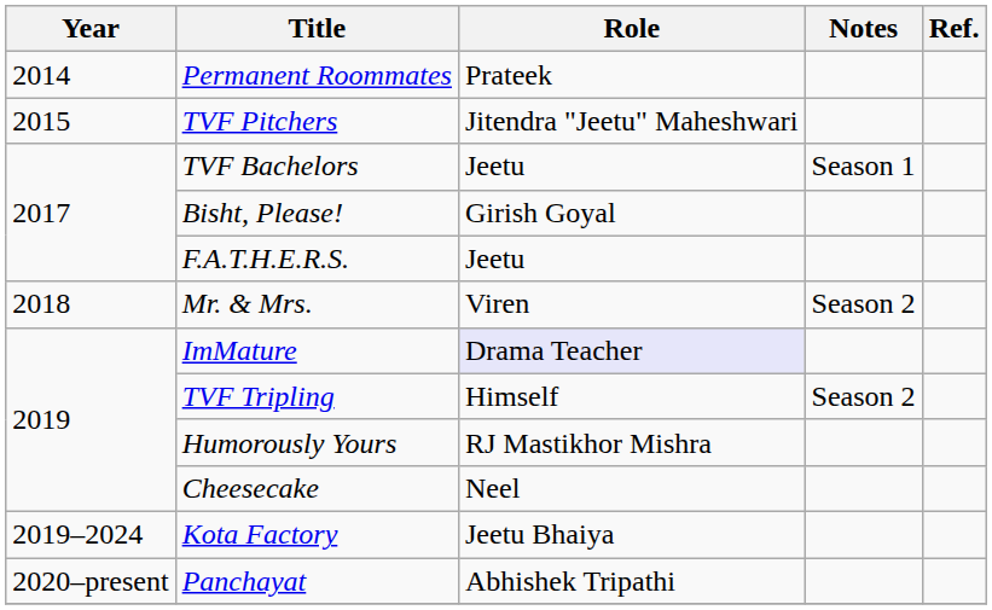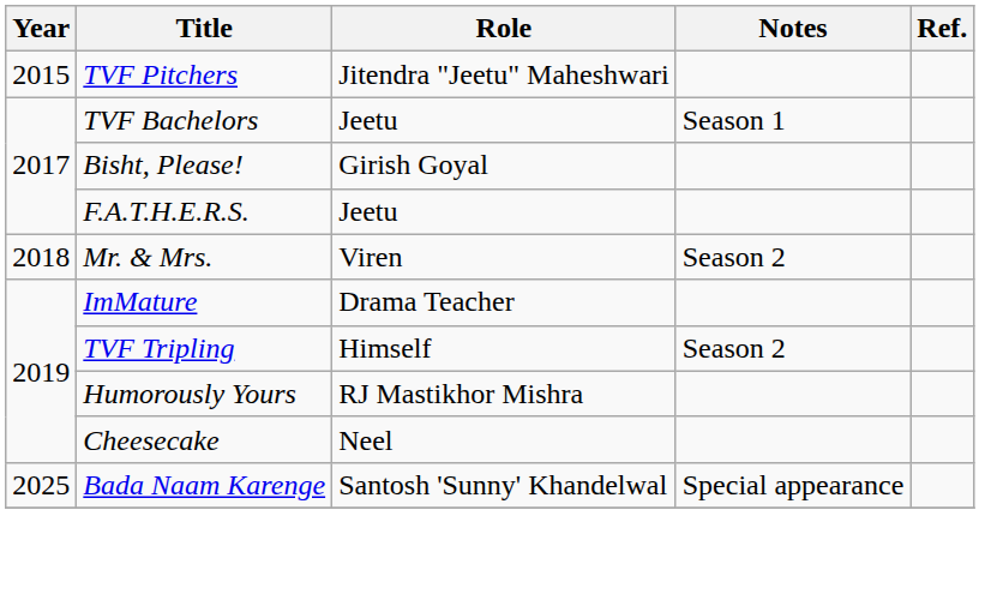 <table class="wikitable">
 <tr>
 <th>Year</th>
 <th>Title</th>
 <th>Role</th>
 <th>Notes</th>
 <th>Ref.</th>
-</tr>
-<tr>
-<td>2014</td>
-<td><em><a href='#'>Permanent Roommates</a></em></td>
-<td>Prateek</td>
-<td></td>
-<td></td>
 </tr>
 <tr>
 <td>2015</td>
 <td><em><a href='#'>TVF Pitchers</a></em></td>
 <td>Jitendra "Jeetu" Maheshwari</td>
 <td></td>
 <td></td>
 </tr>
 <tr>
 <td rowspan=3>2017</td>
 <td><em>TVF Bachelors</em></td>
 <td>Jeetu</td>
 <td>Season 1</td>
 <td></td>
 </tr>
 <tr>
 <td><em>Bisht, Please!</em></td>
 <td>Girish Goyal</td>
 <td></td>
 <td></td>
 </tr>
 <tr>
 <td><em>F.A.T.H.E.R.S.</em></td>
 <td>Jeetu</td>
 <td></td>
 <td></td>
 </tr>
 <tr>
 <td>2018</td>
 <td><em>Mr. & Mrs.</em></td>
 <td>Viren</td>
 <td>Season 2</td>
 <td></td>
 </tr>
 <tr>
 <td rowspan=4>2019</td>
 <td><em><a href='#'>ImMature</a></em></td>
-<td style="background: lavender;">Drama Teacher</td>
+<td>Drama Teacher</td>
 <td></td>
 <td></td>
 </tr>
 <tr>
 <td><em><a href='#'>TVF Tripling</a></em></td>
 <td>Himself</td>
 <td>Season 2</td>
 <td></td>
 </tr>
 <tr>
 <td><em>Humorously Yours</em></td>
 <td>RJ Mastikhor Mishra</td>
 <td></td>
 <td></td>
 </tr>
 <tr>
 <td><em>Cheesecake</em></td>
 <td>Neel</td>
 <td></td>
 <td></td>
 </tr>
 <tr>
-<td>2019–2024</td>
-<td><em><a href='#'>Kota Factory</a></em></td>
-<td>Jeetu Bhaiya</td>
-<td></td>
-<td></td>
-</tr>
-<tr>
-<td>2020–present</td>
-<td><em><a href='#'>Panchayat</a></em></td>
-<td>Abhishek Tripathi</td>
-<td></td>
+<td>2025</td>
+<td><em><a href='#'>Bada Naam Karenge</a></em></td>
+<td>Santosh 'Sunny' Khandelwal</td>
+<td>Special appearance</td>
 <td></td>
 </tr>
 <tr>
 </tr>
 </table>
